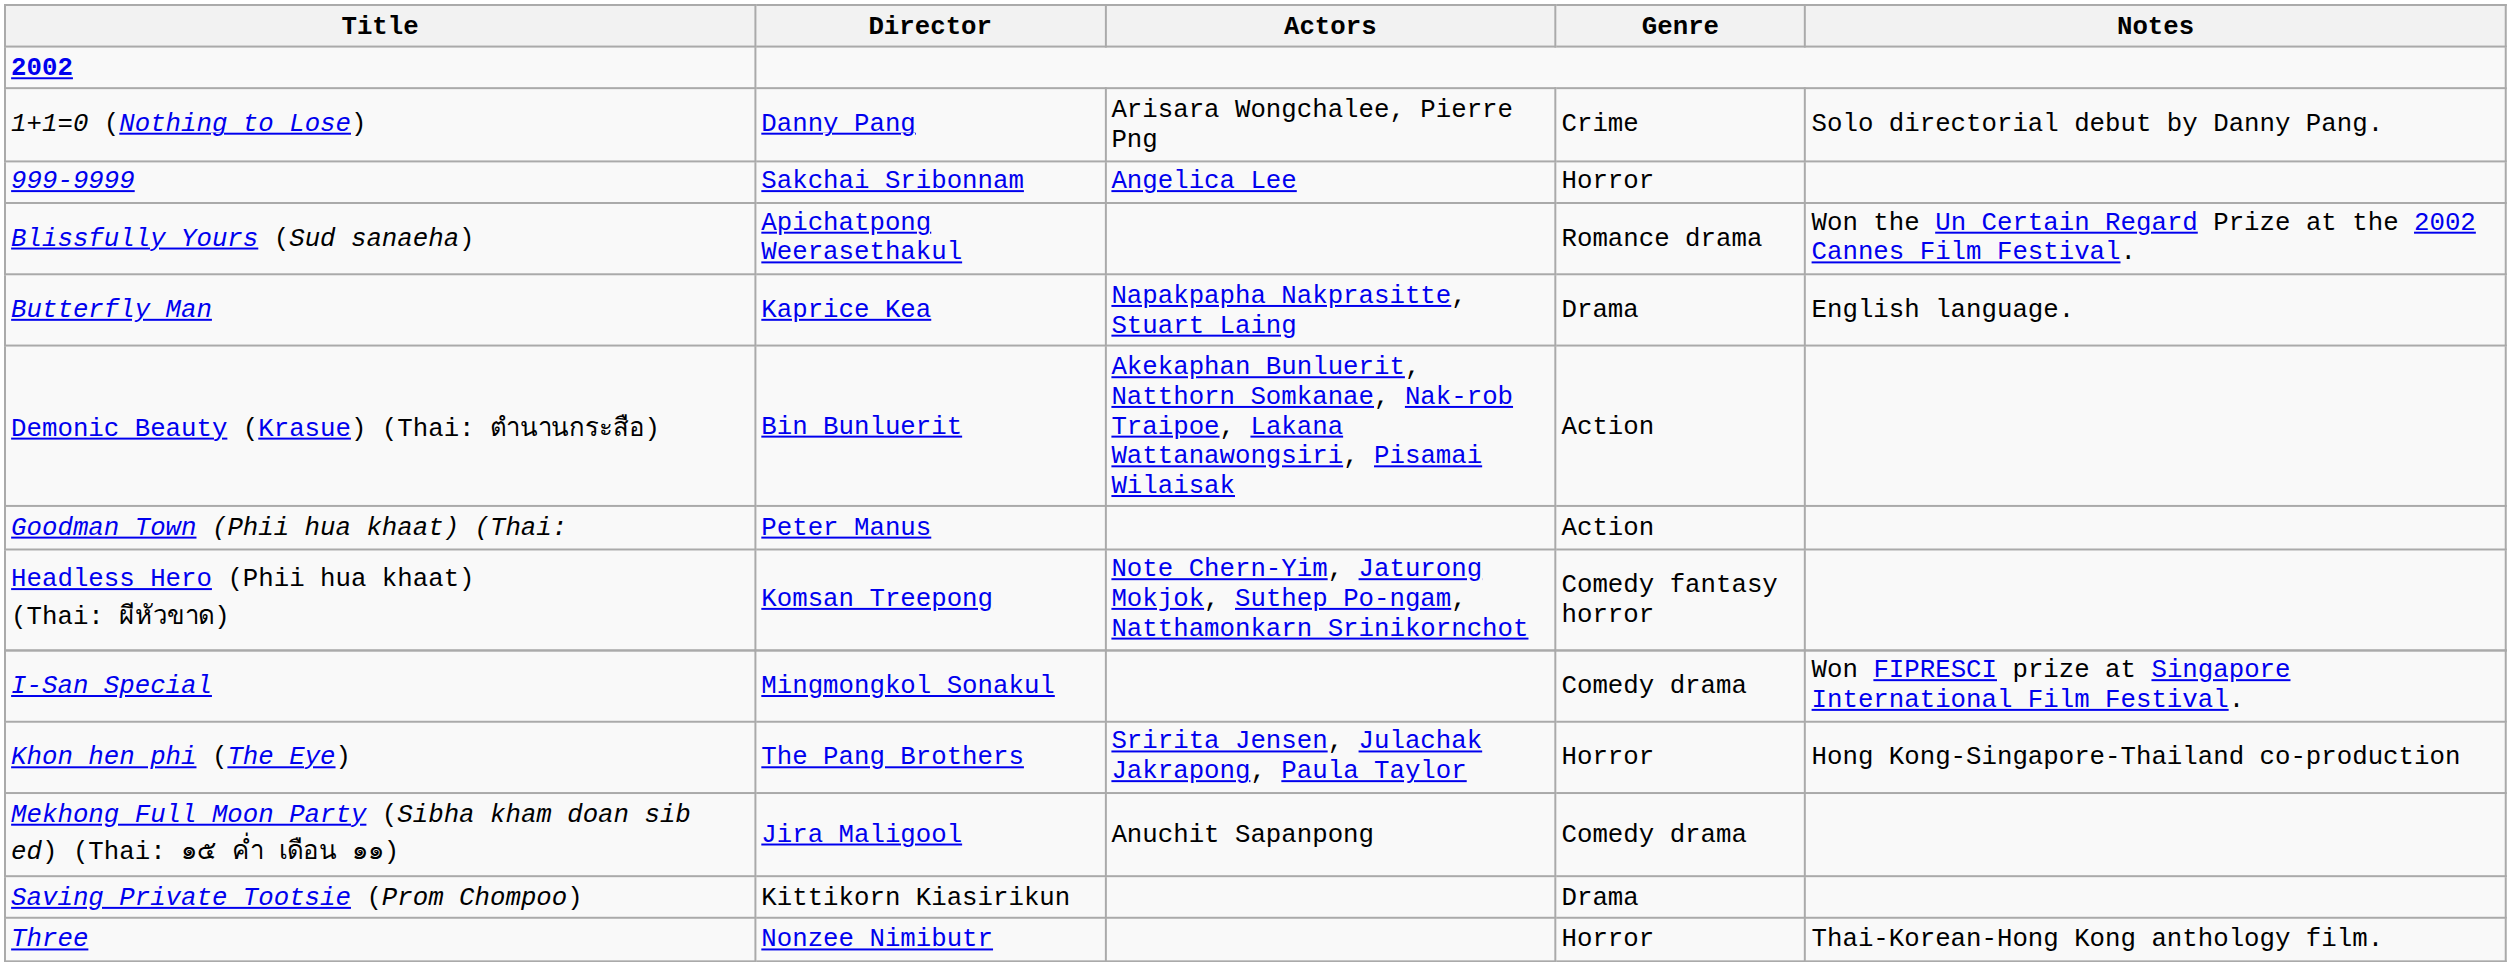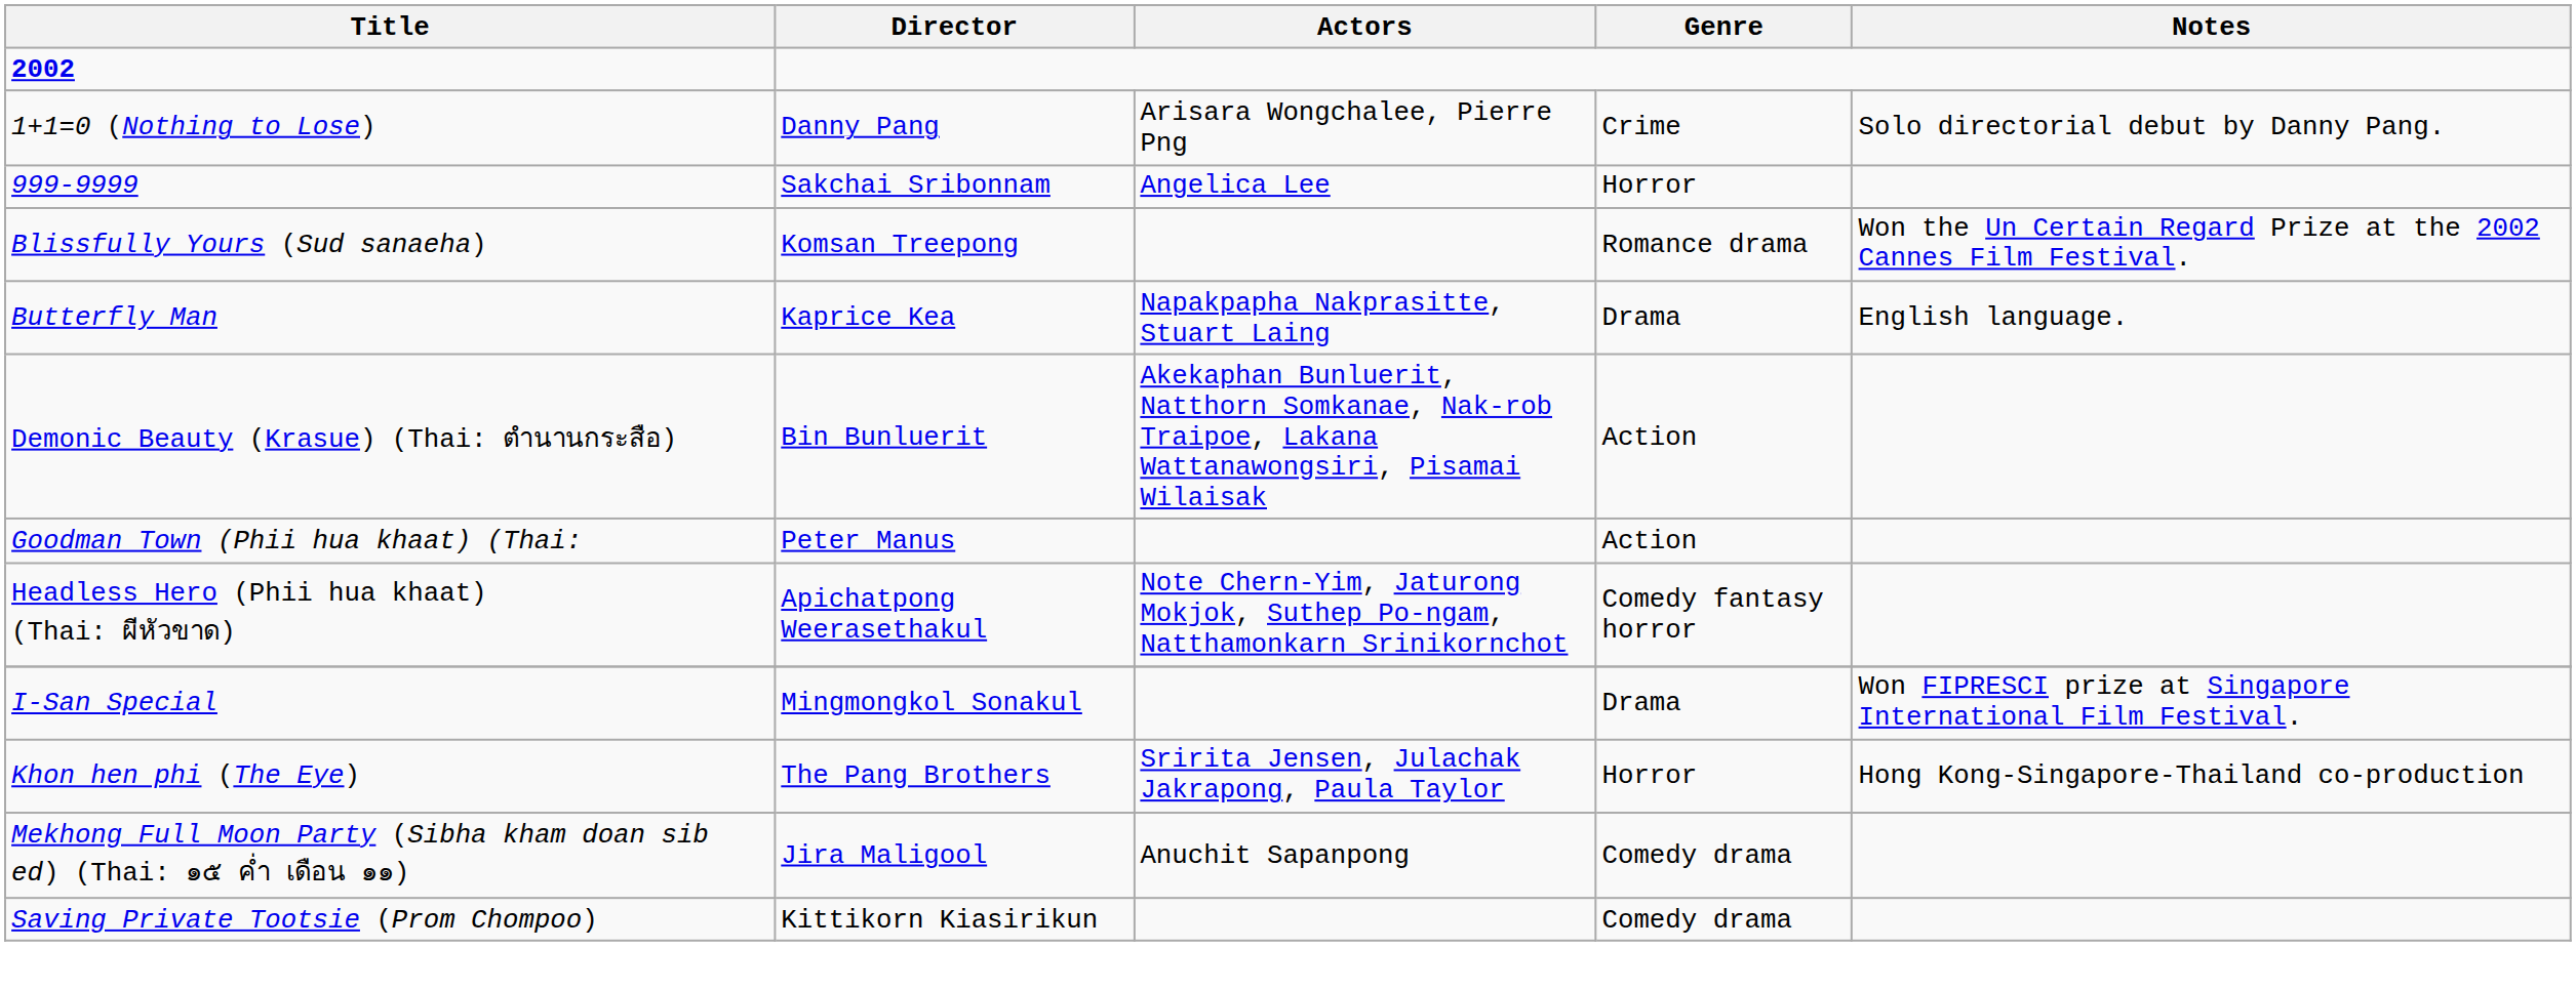 <table class="wikitable" style="width:100%;">
 <tr>
 <th style="width:30%;">Title</th>
 <th style="width:14%;">Director</th>
 <th style="width:18%;">Actors</th>
 <th style="width:10%;">Genre</th>
 <th style="width:28%;">Notes</th>
 </tr>
 <tr>
 <td><strong><a href='#'>2002</a></strong></td>
 </tr>
 <tr>
 <td><em>1+1=0</em> (<em><a href='#'>Nothing to Lose</a></em>)</td>
 <td><a href='#'>Danny Pang</a></td>
 <td>Arisara Wongchalee, Pierre Png</td>
 <td>Crime</td>
 <td>Solo directorial debut by Danny Pang.</td>
 </tr>
 <tr>
 <td><em><a href='#'>999-9999</a></em></td>
 <td><a href='#'>Sakchai Sribonnam</a></td>
 <td><a href='#'>Angelica Lee</a></td>
 <td>Horror</td>
 <td></td>
 </tr>
 <tr>
 <td><em><a href='#'>Blissfully Yours</a></em> (<em>Sud sanaeha</em>)</td>
-<td><a href='#'>Apichatpong Weerasethakul</a></td>
+<td><a href='#'>Komsan Treepong</a></td>
 <td></td>
 <td>Romance drama</td>
 <td>Won the <a href='#'>Un Certain Regard</a> Prize at the <a href='#'>2002 Cannes Film Festival</a>.</td>
 </tr>
 <tr>
 <td><em><a href='#'>Butterfly Man</a></em></td>
 <td><a href='#'>Kaprice Kea</a></td>
 <td><a href='#'>Napakpapha Nakprasitte</a>, <a href='#'>Stuart Laing</a></td>
 <td>Drama</td>
 <td>English language.</td>
 </tr>
 <tr>
 <td><a href='#'>Demonic Beauty</a> (<a href='#'>Krasue</a>) (Thai: ตำนานกระสือ)</td>
 <td><a href='#'>Bin Bunluerit</a></td>
 <td><a href='#'>Akekaphan Bunluerit</a>, <a href='#'>Natthorn Somkanae</a>, <a href='#'>Nak-rob Traipoe</a>, <a href='#'>Lakana Wattanawongsiri</a>, <a href='#'>Pisamai Wilaisak</a></td>
 <td>Action</td>
 <td></td>
 </tr>
 <tr>
 <td><em><a href='#'>Goodman Town</a> (Phii hua khaat) (Thai:</em></td>
 <td><a href='#'>Peter Manus</a></td>
 <td></td>
 <td>Action</td>
 <td></td>
 </tr>
 <tr>
 <td><a href='#'>Headless Hero</a> (Phii hua khaat)<br>(Thai: ผีหัวขาด)</td>
-<td><a href='#'>Komsan Treepong</a></td>
+<td><a href='#'>Apichatpong Weerasethakul</a></td>
 <td><a href='#'>Note Chern-Yim</a>, <a href='#'>Jaturong Mokjok</a>, <a href='#'>Suthep Po-ngam</a>, <a href='#'>Natthamonkarn Srinikornchot</a></td>
 <td>Comedy fantasy horror</td>
 <td></td>
 </tr>
 <tr>
 </tr>
 <tr>
 <td><em><a href='#'>I-San Special</a></em></td>
 <td><a href='#'>Mingmongkol Sonakul</a></td>
 <td></td>
-<td>Comedy drama</td>
+<td>Drama</td>
 <td>Won <a href='#'>FIPRESCI</a> prize at <a href='#'>Singapore International Film Festival</a>.</td>
 </tr>
 <tr>
 <td><em><a href='#'>Khon hen phi</a></em> (<em><a href='#'>The Eye</a></em>)</td>
 <td><a href='#'>The Pang Brothers</a></td>
 <td><a href='#'>Sririta Jensen</a>, <a href='#'>Julachak Jakrapong</a>, <a href='#'>Paula Taylor</a></td>
 <td>Horror</td>
 <td>Hong Kong-Singapore-Thailand co-production</td>
 </tr>
 <tr>
 <td><em><a href='#'>Mekhong Full Moon Party</a></em> (<em>Sibha kham doan sib ed</em>) (Thai: ๑๕ ค่ำ เดือน ๑๑)</td>
 <td><a href='#'>Jira Maligool</a></td>
 <td>Anuchit Sapanpong</td>
 <td>Comedy drama</td>
 <td></td>
 </tr>
 <tr>
 <td><em><a href='#'>Saving Private Tootsie</a></em> (<em>Prom Chompoo</em>)</td>
 <td>Kittikorn Kiasirikun</td>
 <td></td>
-<td>Drama</td>
+<td>Comedy drama</td>
 <td></td>
 </tr>
-<tr>
-<td><em><a href='#'>Three</a></em></td>
-<td><a href='#'>Nonzee Nimibutr</a></td>
-<td></td>
-<td>Horror</td>
-<td>Thai-Korean-Hong Kong anthology film.</td>
-</tr>
 </table>
